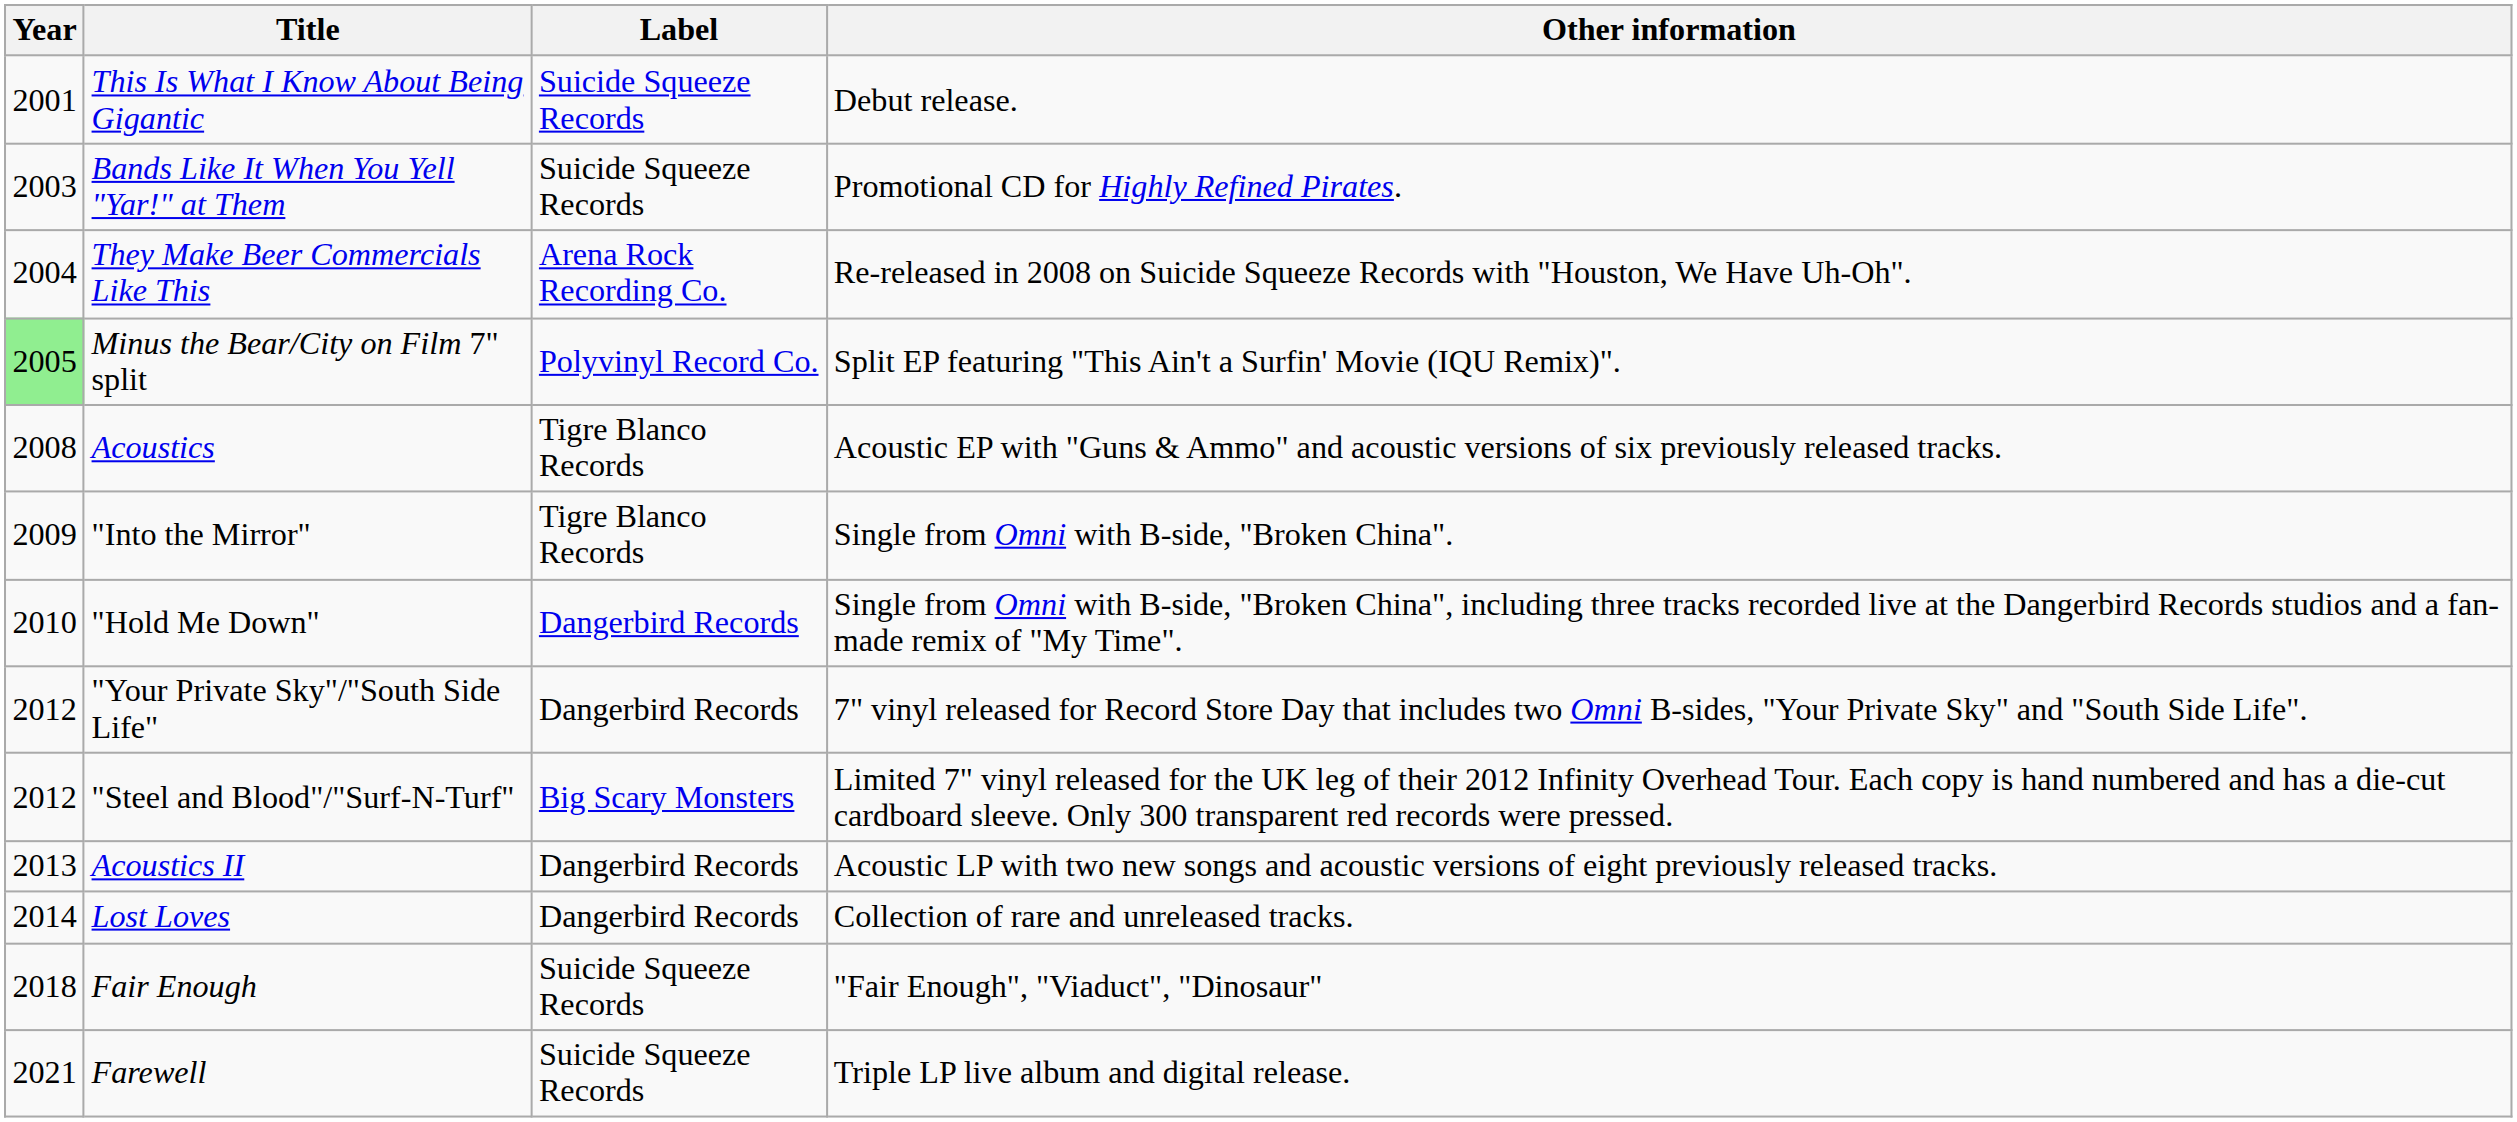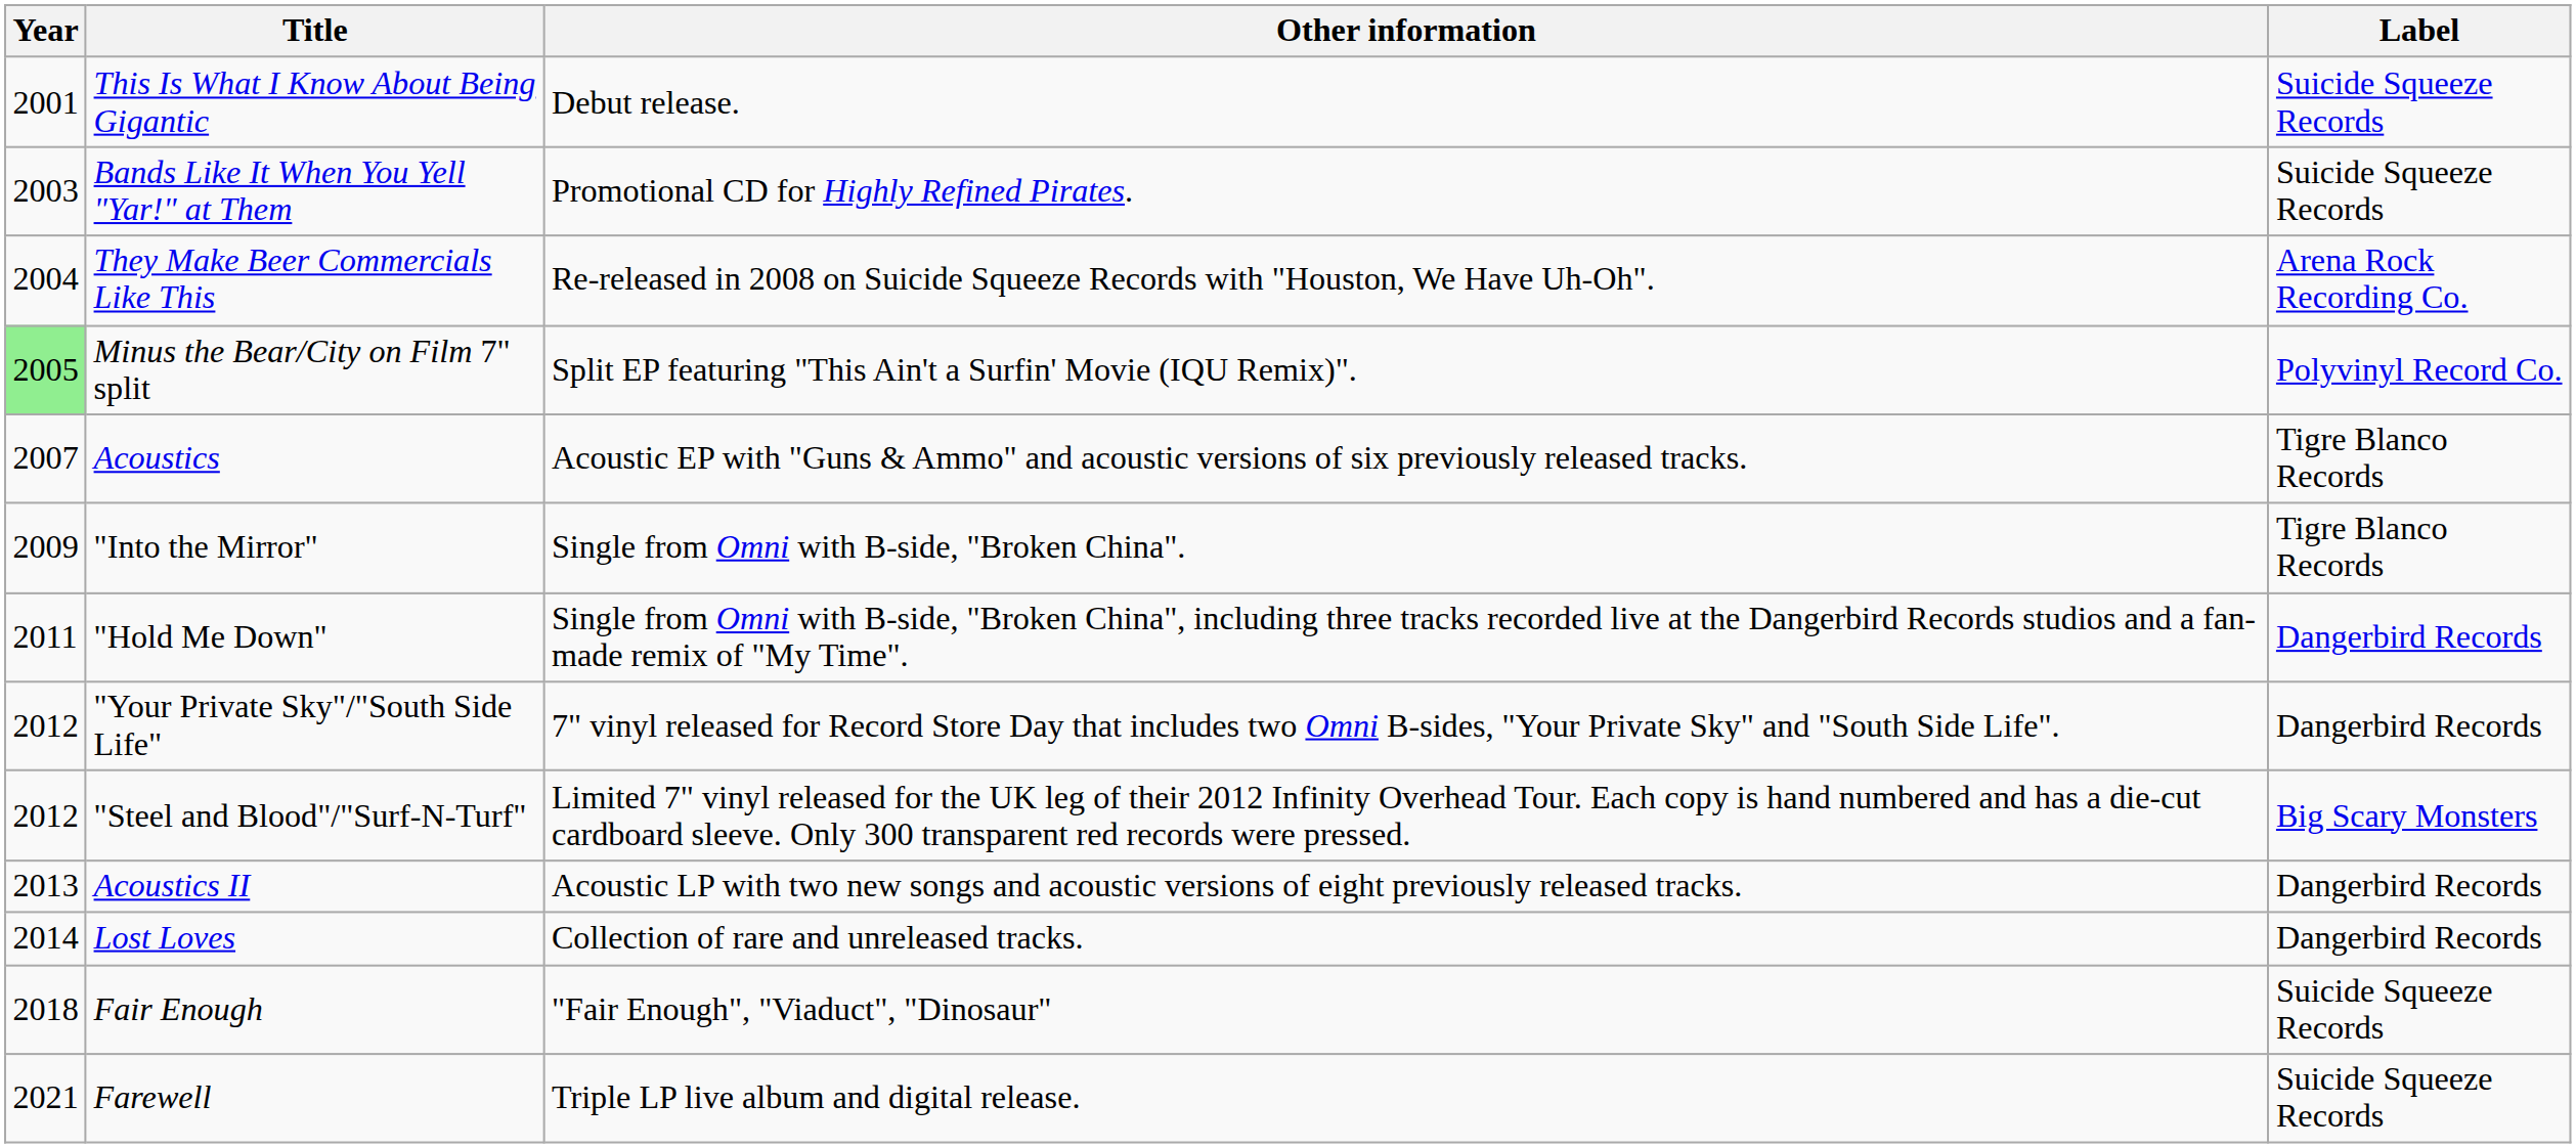 <table class="wikitable">
 <tr>
 <th>Year</th>
 <th>Title</th>
+<th>Other information</th>
 <th>Label</th>
-<th>Other information</th>
 </tr>
 <tr>
 <td>2001</td>
 <td><em><a href='#'>This Is What I Know About Being Gigantic</a></em></td>
+<td>Debut release.</td>
 <td><a href='#'>Suicide Squeeze Records</a></td>
-<td>Debut release.</td>
 </tr>
 <tr>
 <td>2003</td>
 <td><em><a href='#'>Bands Like It When You Yell "Yar!" at Them</a></em></td>
+<td>Promotional CD for <em><a href='#'>Highly Refined Pirates</a></em>.</td>
 <td>Suicide Squeeze Records</td>
-<td>Promotional CD for <em><a href='#'>Highly Refined Pirates</a></em>.</td>
 </tr>
 <tr>
 <td>2004</td>
 <td><em><a href='#'>They Make Beer Commercials Like This</a></em></td>
+<td>Re-released in 2008 on Suicide Squeeze Records with "Houston, We Have Uh-Oh".</td>
 <td><a href='#'>Arena Rock Recording Co.</a></td>
-<td>Re-released in 2008 on Suicide Squeeze Records with "Houston, We Have Uh-Oh".</td>
 </tr>
 <tr>
 <td style="background: lightgreen;">2005</td>
 <td><em>Minus the Bear/City on Film</em> 7" split</td>
+<td>Split EP featuring "This Ain't a Surfin' Movie (IQU Remix)".</td>
 <td><a href='#'>Polyvinyl Record Co.</a></td>
-<td>Split EP featuring "This Ain't a Surfin' Movie (IQU Remix)".</td>
 </tr>
 <tr>
-<td>2008</td>
+<td>2007</td>
 <td><em><a href='#'>Acoustics</a></em></td>
+<td>Acoustic EP with "Guns & Ammo" and acoustic versions of six previously released tracks.</td>
 <td>Tigre Blanco Records</td>
-<td>Acoustic EP with "Guns & Ammo" and acoustic versions of six previously released tracks.</td>
 </tr>
 <tr>
 <td>2009</td>
 <td>"Into the Mirror"</td>
+<td>Single from <em><a href='#'>Omni</a></em> with B-side, "Broken China".</td>
 <td>Tigre Blanco Records</td>
-<td>Single from <em><a href='#'>Omni</a></em> with B-side, "Broken China".</td>
 </tr>
 <tr>
-<td>2010</td>
+<td>2011</td>
 <td>"Hold Me Down"</td>
+<td>Single from <em><a href='#'>Omni</a></em> with B-side, "Broken China", including three tracks recorded live at the Dangerbird Records studios and a fan-made remix of "My Time".</td>
 <td><a href='#'>Dangerbird Records</a></td>
-<td>Single from <em><a href='#'>Omni</a></em> with B-side, "Broken China", including three tracks recorded live at the Dangerbird Records studios and a fan-made remix of "My Time".</td>
 </tr>
 <tr>
 <td>2012</td>
 <td>"Your Private Sky"/"South Side Life"</td>
+<td>7" vinyl released for Record Store Day that includes two <em><a href='#'>Omni</a></em> B-sides, "Your Private Sky" and "South Side Life".</td>
 <td>Dangerbird Records</td>
-<td>7" vinyl released for Record Store Day that includes two <em><a href='#'>Omni</a></em> B-sides, "Your Private Sky" and "South Side Life".</td>
 </tr>
 <tr>
 <td>2012</td>
 <td>"Steel and Blood"/"Surf-N-Turf"</td>
+<td>Limited 7" vinyl released for the UK leg of their 2012 Infinity Overhead Tour. Each copy is hand numbered and has a die-cut cardboard sleeve. Only 300 transparent red records were pressed.</td>
 <td><a href='#'>Big Scary Monsters</a></td>
-<td>Limited 7" vinyl released for the UK leg of their 2012 Infinity Overhead Tour. Each copy is hand numbered and has a die-cut cardboard sleeve. Only 300 transparent red records were pressed.</td>
 </tr>
 <tr>
 <td>2013</td>
 <td><em><a href='#'>Acoustics II</a></em></td>
+<td>Acoustic LP with two new songs and acoustic versions of eight previously released tracks.</td>
 <td>Dangerbird Records</td>
-<td>Acoustic LP with two new songs and acoustic versions of eight previously released tracks.</td>
 </tr>
 <tr>
 <td>2014</td>
 <td><em><a href='#'>Lost Loves</a></em></td>
+<td>Collection of rare and unreleased tracks.</td>
 <td>Dangerbird Records</td>
-<td>Collection of rare and unreleased tracks.</td>
 </tr>
 <tr>
 <td>2018</td>
 <td><em>Fair Enough</em></td>
+<td>"Fair Enough", "Viaduct", "Dinosaur"</td>
 <td>Suicide Squeeze Records</td>
-<td>"Fair Enough", "Viaduct", "Dinosaur"</td>
 </tr>
 <tr>
 <td>2021</td>
 <td><em>Farewell</em></td>
+<td>Triple LP live album and digital release.</td>
 <td>Suicide Squeeze Records</td>
-<td>Triple LP live album and digital release.</td>
 </tr>
 </table>
